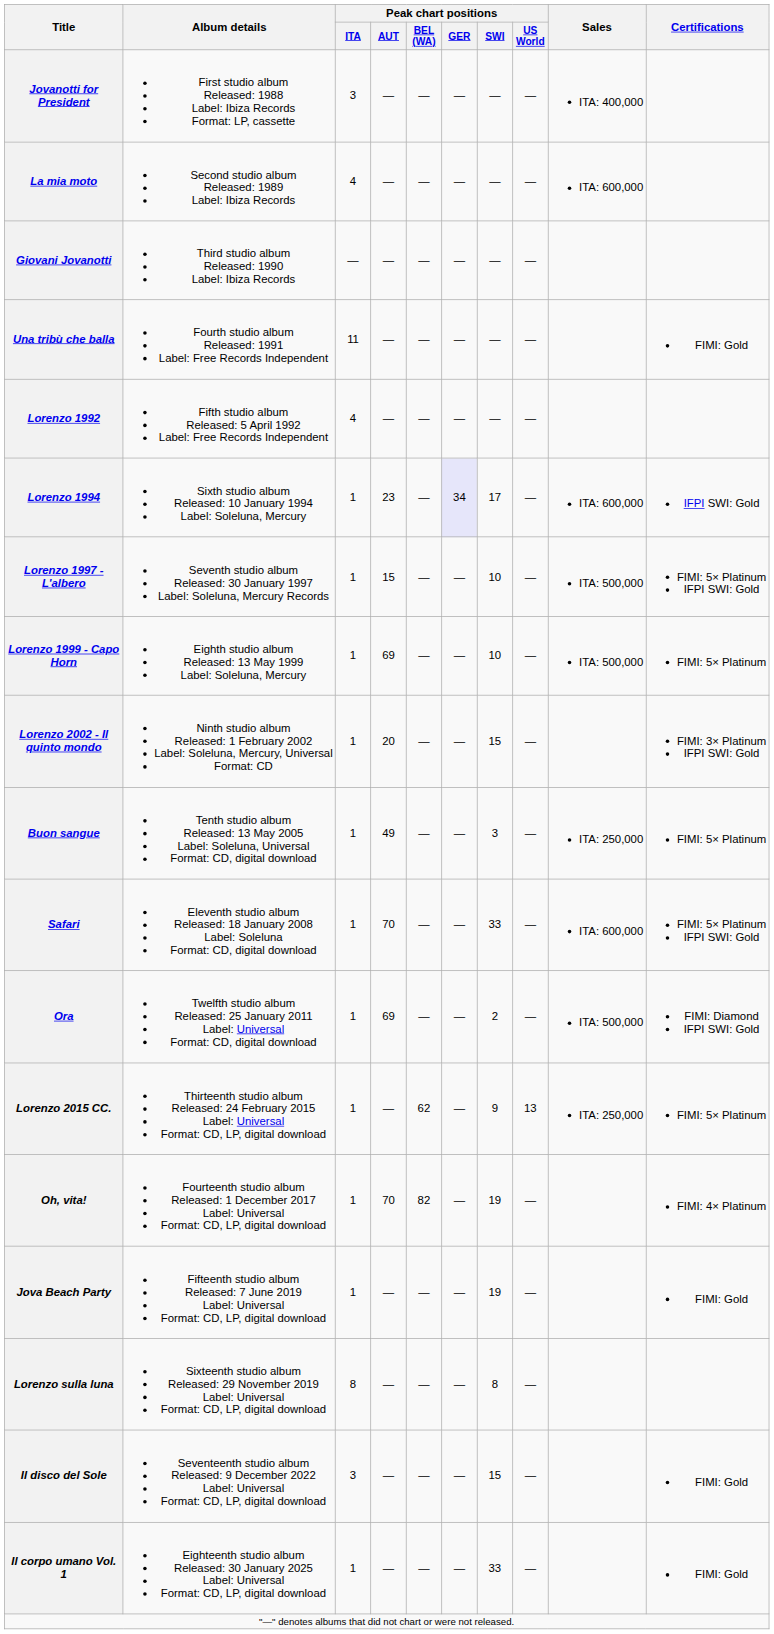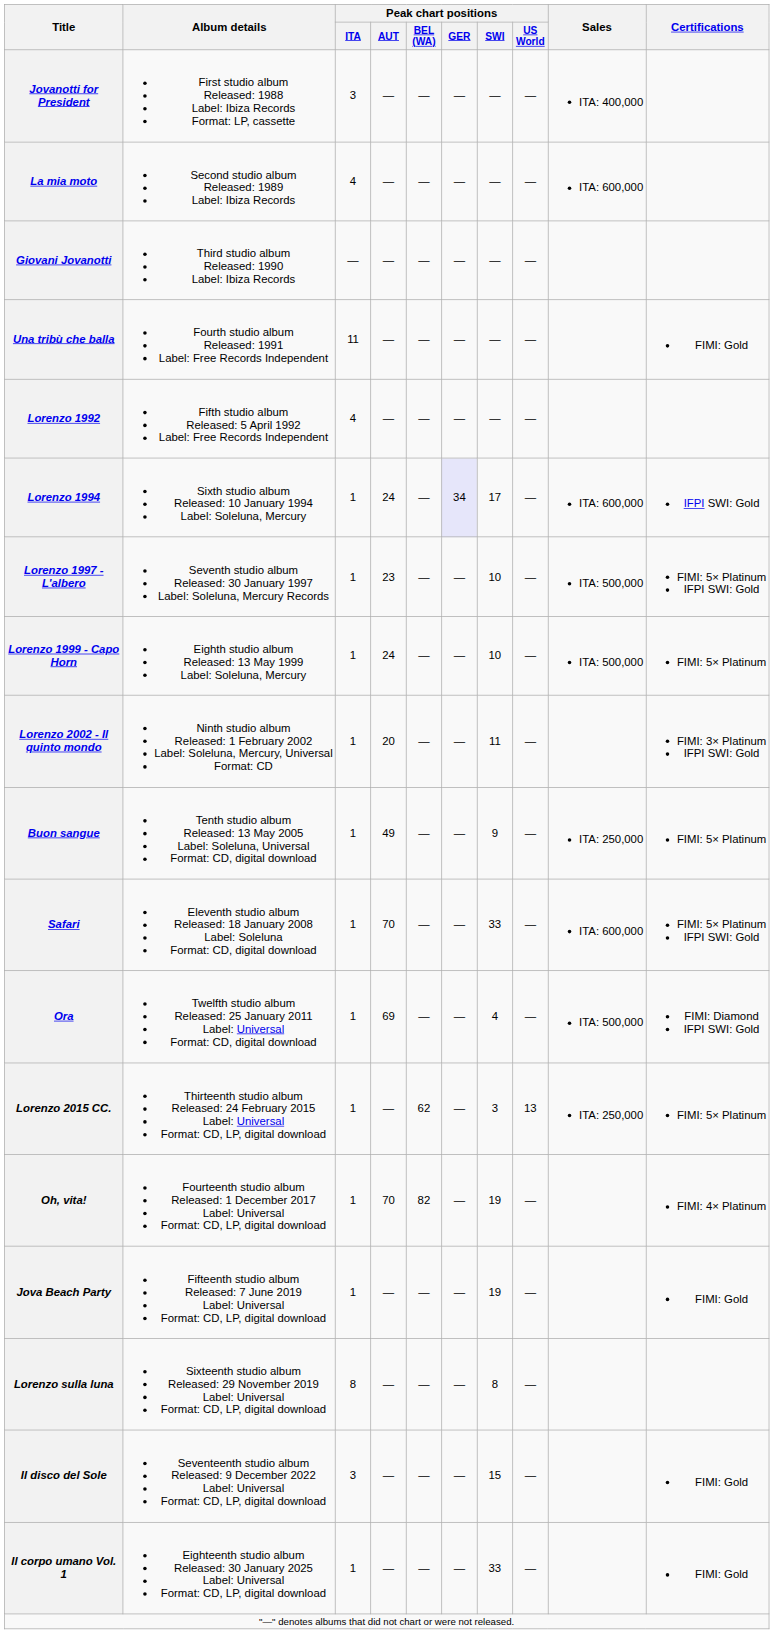 <table class="wikitable plainrowheaders" style="text-align:center;" border="1">
 <tr>
 <th scope="col" rowspan="2" style="width:10em;">Title</th>
 <th scope="col" rowspan="2">Album details</th>
 <th scope="col" colspan="6">Peak chart positions</th>
 <th scope="col" rowspan="2">Sales</th>
 <th scope="col" rowspan="2"><a href='#'>Certifications</a></th>
 </tr>
 <tr>
 <th scope="col" style="width:3em;font-size:90%;"><a href='#'>ITA</a><br></th>
 <th scope="col" style="width:3em;font-size:90%;"><a href='#'>AUT</a><br></th>
 <th scope="col" style="width:3em;font-size:90%;"><a href='#'>BEL<br>(WA)</a><br></th>
 <th scope="col" style="width:3em;font-size:90%;"><a href='#'>GER</a><br></th>
 <th scope="col" style="width:3em;font-size:90%;"><a href='#'>SWI</a><br></th>
 <th scope="col" style="width:3em;font-size:90%;"><a href='#'>US<br>World</a><br></th>
 </tr>
 <tr>
 <th scope="row"><em><a href='#'>Jovanotti for President</a></em></th>
 <td><br><ul><li>First studio album</li><li>Released: 1988</li><li>Label: Ibiza Records</li><li>Format: LP, cassette</li></ul></td>
 <td>3</td>
 <td>—</td>
 <td>—</td>
 <td>—</td>
 <td>—</td>
 <td>—</td>
 <td><br><ul><li>ITA: 400,000</li></ul></td>
 <td></td>
 </tr>
 <tr>
 <th scope="row"><em><a href='#'>La mia moto</a></em></th>
 <td><br><ul><li>Second studio album</li><li>Released: 1989</li><li>Label: Ibiza Records</li></ul></td>
 <td>4</td>
 <td>—</td>
 <td>—</td>
 <td>—</td>
 <td>—</td>
 <td>—</td>
 <td style="text-align:left;"><br><ul><li>ITA: 600,000</li></ul></td>
 <td align="left"></td>
 </tr>
 <tr>
 <th scope="row"><em><a href='#'>Giovani Jovanotti</a></em></th>
 <td><br><ul><li>Third studio album</li><li>Released: 1990</li><li>Label: Ibiza Records</li></ul></td>
 <td>—</td>
 <td>—</td>
 <td>—</td>
 <td>—</td>
 <td>—</td>
 <td>—</td>
 <td></td>
 <td></td>
 </tr>
 <tr>
 <th scope="row"><em><a href='#'>Una tribù che balla</a></em></th>
 <td><br><ul><li>Fourth studio album</li><li>Released: 1991</li><li>Label: Free Records Independent</li></ul></td>
 <td>11</td>
 <td>—</td>
 <td>—</td>
 <td>—</td>
 <td>—</td>
 <td>—</td>
 <td></td>
 <td><br><ul><li>FIMI: Gold</li></ul></td>
 </tr>
 <tr>
 <th scope="row"><em><a href='#'>Lorenzo 1992</a></em></th>
 <td><br><ul><li>Fifth studio album</li><li>Released: 5 April 1992</li><li>Label: Free Records Independent</li></ul></td>
 <td>4</td>
 <td>—</td>
 <td>—</td>
 <td>—</td>
 <td>—</td>
 <td>—</td>
 <td></td>
 <td></td>
 </tr>
 <tr>
 <th scope="row"><em><a href='#'>Lorenzo 1994</a></em></th>
 <td><br><ul><li>Sixth studio album</li><li>Released: 10 January 1994</li><li>Label: Soleluna, Mercury</li></ul></td>
 <td>1</td>
-<td>23</td>
+<td>24</td>
 <td>—</td>
 <td style="background: lavender;">34</td>
 <td>17</td>
 <td>—</td>
 <td align="left"><br><ul><li>ITA: 600,000</li></ul></td>
 <td><br><ul><li><a href='#'>IFPI</a> SWI: Gold</li></ul></td>
 </tr>
 <tr>
 <th scope="row"><em><a href='#'>Lorenzo 1997 - L'albero</a></em></th>
 <td><br><ul><li>Seventh studio album</li><li>Released: 30 January 1997</li><li>Label: Soleluna, Mercury Records</li></ul></td>
 <td>1</td>
-<td>15</td>
+<td>23</td>
 <td>—</td>
 <td>—</td>
 <td>10</td>
 <td>—</td>
 <td align="left"><br><ul><li>ITA: 500,000</li></ul></td>
 <td><br><ul><li>FIMI: 5× Platinum</li><li>IFPI SWI: Gold</li></ul></td>
 </tr>
 <tr>
 <th scope="row"><em><a href='#'>Lorenzo 1999 - Capo Horn</a></em></th>
 <td><br><ul><li>Eighth studio album</li><li>Released: 13 May 1999</li><li>Label: Soleluna, Mercury</li></ul></td>
 <td>1</td>
-<td>69</td>
+<td>24</td>
 <td>—</td>
 <td>—</td>
 <td>10</td>
 <td>—</td>
 <td><br><ul><li>ITA: 500,000</li></ul></td>
 <td><br><ul><li>FIMI: 5× Platinum</li></ul></td>
 </tr>
 <tr>
 <th scope="row"><em><a href='#'>Lorenzo 2002 - Il quinto mondo</a></em></th>
 <td><br><ul><li>Ninth studio album</li><li>Released: 1 February 2002</li><li>Label: Soleluna, Mercury, Universal</li><li>Format: CD</li></ul></td>
 <td>1</td>
 <td>20</td>
 <td>—</td>
 <td>—</td>
-<td>15</td>
+<td>11</td>
 <td>—</td>
 <td></td>
 <td><br><ul><li>FIMI: 3× Platinum</li><li>IFPI SWI: Gold</li></ul></td>
 </tr>
 <tr>
 <th scope="row"><em><a href='#'>Buon sangue</a></em></th>
 <td><br><ul><li>Tenth studio album</li><li>Released: 13 May 2005</li><li>Label: Soleluna, Universal</li><li>Format: CD, digital download</li></ul></td>
 <td>1</td>
 <td>49</td>
 <td>—</td>
 <td>—</td>
-<td>3</td>
+<td>9</td>
 <td>—</td>
 <td><br><ul><li>ITA: 250,000</li></ul></td>
 <td><br><ul><li>FIMI: 5× Platinum</li></ul></td>
 </tr>
 <tr>
 <th scope="row"><em><a href='#'>Safari</a></em></th>
 <td><br><ul><li>Eleventh studio album</li><li>Released: 18 January 2008</li><li>Label: Soleluna</li><li>Format: CD, digital download</li></ul></td>
 <td>1</td>
 <td>70</td>
 <td>—</td>
 <td>—</td>
 <td>33</td>
 <td>—</td>
 <td><br><ul><li>ITA: 600,000</li></ul></td>
 <td><br><ul><li>FIMI: 5× Platinum</li><li>IFPI SWI: Gold</li></ul></td>
 </tr>
 <tr>
 <th scope="row"><em><a href='#'>Ora</a></em></th>
 <td><br><ul><li>Twelfth studio album</li><li>Released: 25 January 2011</li><li>Label: <a href='#'>Universal</a></li><li>Format: CD, digital download</li></ul></td>
 <td>1</td>
 <td>69</td>
 <td>—</td>
 <td>—</td>
-<td>2</td>
+<td>4</td>
 <td>—</td>
 <td><br><ul><li>ITA: 500,000</li></ul></td>
 <td><br><ul><li>FIMI: Diamond</li><li>IFPI SWI: Gold</li></ul></td>
 </tr>
 <tr>
 <th scope="row"><em>Lorenzo 2015 CC.</em></th>
 <td><br><ul><li>Thirteenth studio album</li><li>Released: 24 February 2015</li><li>Label: <a href='#'>Universal</a></li><li>Format: CD, LP, digital download</li></ul></td>
 <td>1</td>
 <td>—</td>
 <td>62</td>
 <td>—</td>
-<td>9</td>
+<td>3</td>
 <td>13</td>
 <td><br><ul><li>ITA: 250,000</li></ul></td>
 <td><br><ul><li>FIMI: 5× Platinum</li></ul></td>
 </tr>
 <tr>
 <th scope="row"><em>Oh, vita!</em></th>
 <td><br><ul><li>Fourteenth studio album</li><li>Released: 1 December 2017</li><li>Label: Universal</li><li>Format: CD, LP, digital download</li></ul></td>
 <td>1</td>
 <td>70</td>
 <td>82</td>
 <td>—</td>
 <td>19</td>
 <td>—</td>
 <td></td>
 <td><br><ul><li>FIMI: 4× Platinum</li></ul></td>
 </tr>
 <tr>
 <th scope="row"><em>Jova Beach Party</em></th>
 <td><br><ul><li>Fifteenth studio album</li><li>Released: 7 June 2019</li><li>Label: Universal</li><li>Format: CD, LP, digital download</li></ul></td>
 <td>1</td>
 <td>—</td>
 <td>—</td>
 <td>—</td>
 <td>19</td>
 <td>—</td>
 <td></td>
 <td><br><ul><li>FIMI: Gold</li></ul></td>
 </tr>
 <tr>
 <th scope="row"><em>Lorenzo sulla luna</em></th>
 <td><br><ul><li>Sixteenth studio album</li><li>Released: 29 November 2019</li><li>Label: Universal</li><li>Format: CD, LP, digital download</li></ul></td>
 <td>8</td>
 <td>—</td>
 <td>—</td>
 <td>—</td>
 <td>8</td>
 <td>—</td>
 <td></td>
 <td></td>
 </tr>
 <tr>
 <th scope="row"><em>Il disco del Sole</em></th>
 <td><br><ul><li>Seventeenth studio album</li><li>Released: 9 December 2022</li><li>Label: Universal</li><li>Format: CD, LP, digital download</li></ul></td>
 <td>3</td>
 <td>—</td>
 <td>—</td>
 <td>—</td>
 <td>15</td>
 <td>—</td>
 <td></td>
 <td><br><ul><li>FIMI: Gold</li></ul></td>
 </tr>
 <tr>
 <th scope="row"><em>Il corpo umano Vol. 1</em></th>
 <td><br><ul><li>Eighteenth studio album</li><li>Released: 30 January 2025</li><li>Label: Universal</li><li>Format: CD, LP, digital download</li></ul></td>
 <td>1</td>
 <td>—</td>
 <td>—</td>
 <td>—</td>
 <td>33</td>
 <td>—</td>
 <td></td>
 <td><br><ul><li>FIMI: Gold</li></ul></td>
 </tr>
 <tr>
 <td align="center" colspan="30" style="font-size:85%">"—" denotes albums that did not chart or were not released.</td>
 </tr>
 </table>
